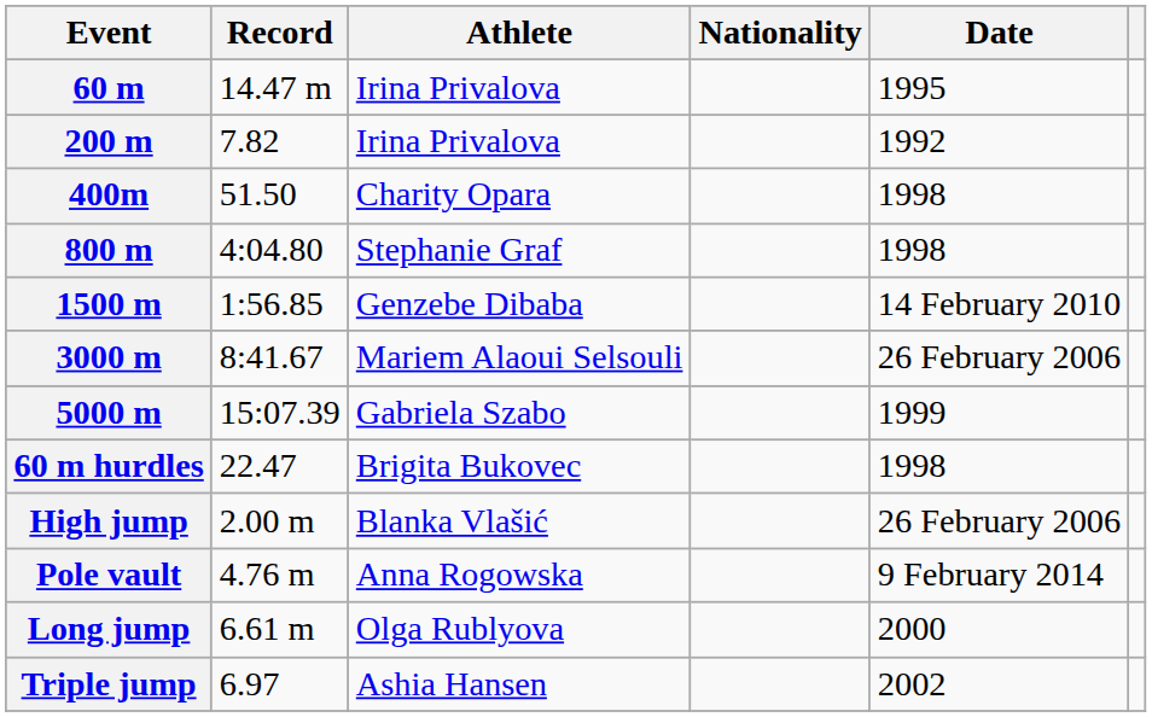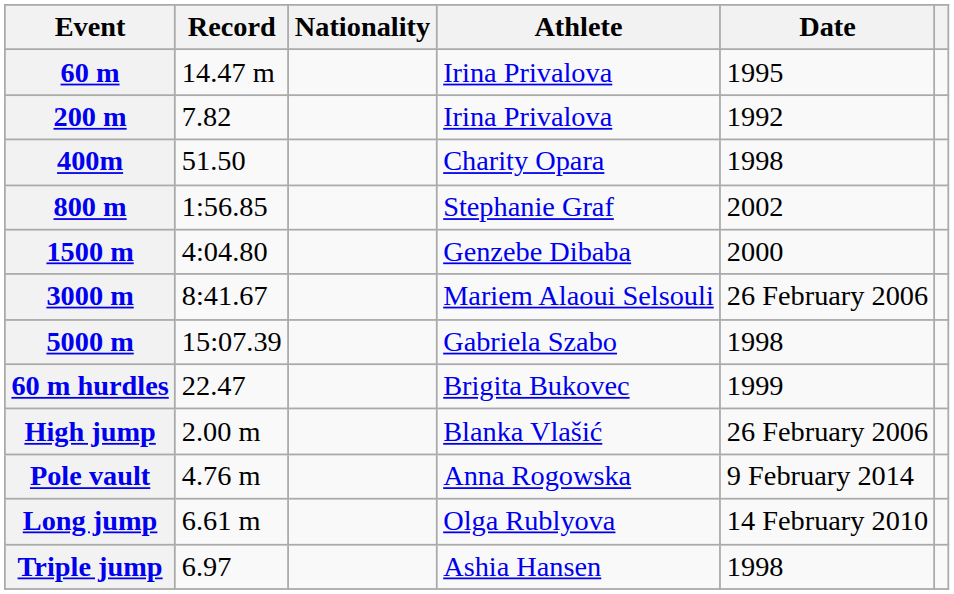 <table class="wikitable plainrowheaders sticky-header">
 <tr>
 <th scope="col">Event</th>
 <th scope="col">Record</th>
+<th scope="col">Nationality</th>
 <th scope="col">Athlete</th>
-<th scope="col">Nationality</th>
 <th scope="col">Date</th>
 <th scope="col"></th>
 </tr>
 <tr>
 <th scope="row"><a href='#'>60 m</a></th>
 <td>14.47 m</td>
+<td></td>
 <td><a href='#'>Irina Privalova</a></td>
-<td></td>
 <td>1995</td>
 <td></td>
 </tr>
 <tr>
 <th scope="row"><a href='#'>200 m</a></th>
 <td>7.82</td>
+<td></td>
 <td><a href='#'>Irina Privalova</a></td>
-<td></td>
 <td>1992</td>
 <td></td>
 </tr>
 <tr>
 <th scope="row"><a href='#'>400m</a></th>
 <td>51.50</td>
+<td></td>
 <td><a href='#'>Charity Opara</a></td>
-<td></td>
 <td>1998</td>
 <td></td>
 </tr>
 <tr>
 <th scope="row"><a href='#'>800 m</a></th>
-<td>4:04.80</td>
+<td>1:56.85</td>
+<td></td>
 <td><a href='#'>Stephanie Graf</a></td>
-<td></td>
-<td>1998</td>
+<td>2002</td>
 <td></td>
 </tr>
 <tr>
 <th scope="row"><a href='#'>1500 m</a></th>
-<td>1:56.85</td>
+<td>4:04.80</td>
+<td></td>
 <td><a href='#'>Genzebe Dibaba</a></td>
-<td></td>
-<td>14 February 2010</td>
+<td>2000</td>
 <td></td>
 </tr>
 <tr>
 <th scope="row"><a href='#'>3000 m</a></th>
 <td>8:41.67</td>
+<td></td>
 <td><a href='#'>Mariem Alaoui Selsouli</a></td>
-<td></td>
 <td>26 February 2006</td>
 <td></td>
 </tr>
 <tr>
 <th scope="row"><a href='#'>5000 m</a></th>
 <td>15:07.39</td>
+<td></td>
 <td><a href='#'>Gabriela Szabo</a></td>
-<td></td>
-<td>1999</td>
+<td>1998</td>
 <td></td>
 </tr>
 <tr>
 <th scope="row"><a href='#'>60 m hurdles</a></th>
 <td>22.47</td>
+<td></td>
 <td><a href='#'>Brigita Bukovec</a></td>
-<td></td>
-<td>1998</td>
+<td>1999</td>
 <td></td>
 </tr>
 <tr>
 <th scope="row"><a href='#'>High jump</a></th>
 <td>2.00 m</td>
+<td></td>
 <td><a href='#'>Blanka Vlašić</a></td>
-<td></td>
 <td>26 February 2006</td>
 <td></td>
 </tr>
 <tr>
 <th scope="row"><a href='#'>Pole vault</a></th>
 <td>4.76 m</td>
+<td></td>
 <td><a href='#'>Anna Rogowska</a></td>
-<td></td>
 <td>9 February 2014</td>
 <td></td>
 </tr>
 <tr>
 <th scope="row"><a href='#'>Long jump</a></th>
 <td>6.61 m</td>
+<td></td>
 <td><a href='#'>Olga Rublyova</a></td>
-<td></td>
-<td>2000</td>
+<td>14 February 2010</td>
 <td></td>
 </tr>
 <tr>
 <th scope="row"><a href='#'>Triple jump</a></th>
 <td>6.97</td>
+<td></td>
 <td><a href='#'>Ashia Hansen</a></td>
-<td></td>
-<td>2002</td>
+<td>1998</td>
 <td></td>
 </tr>
 </table>
